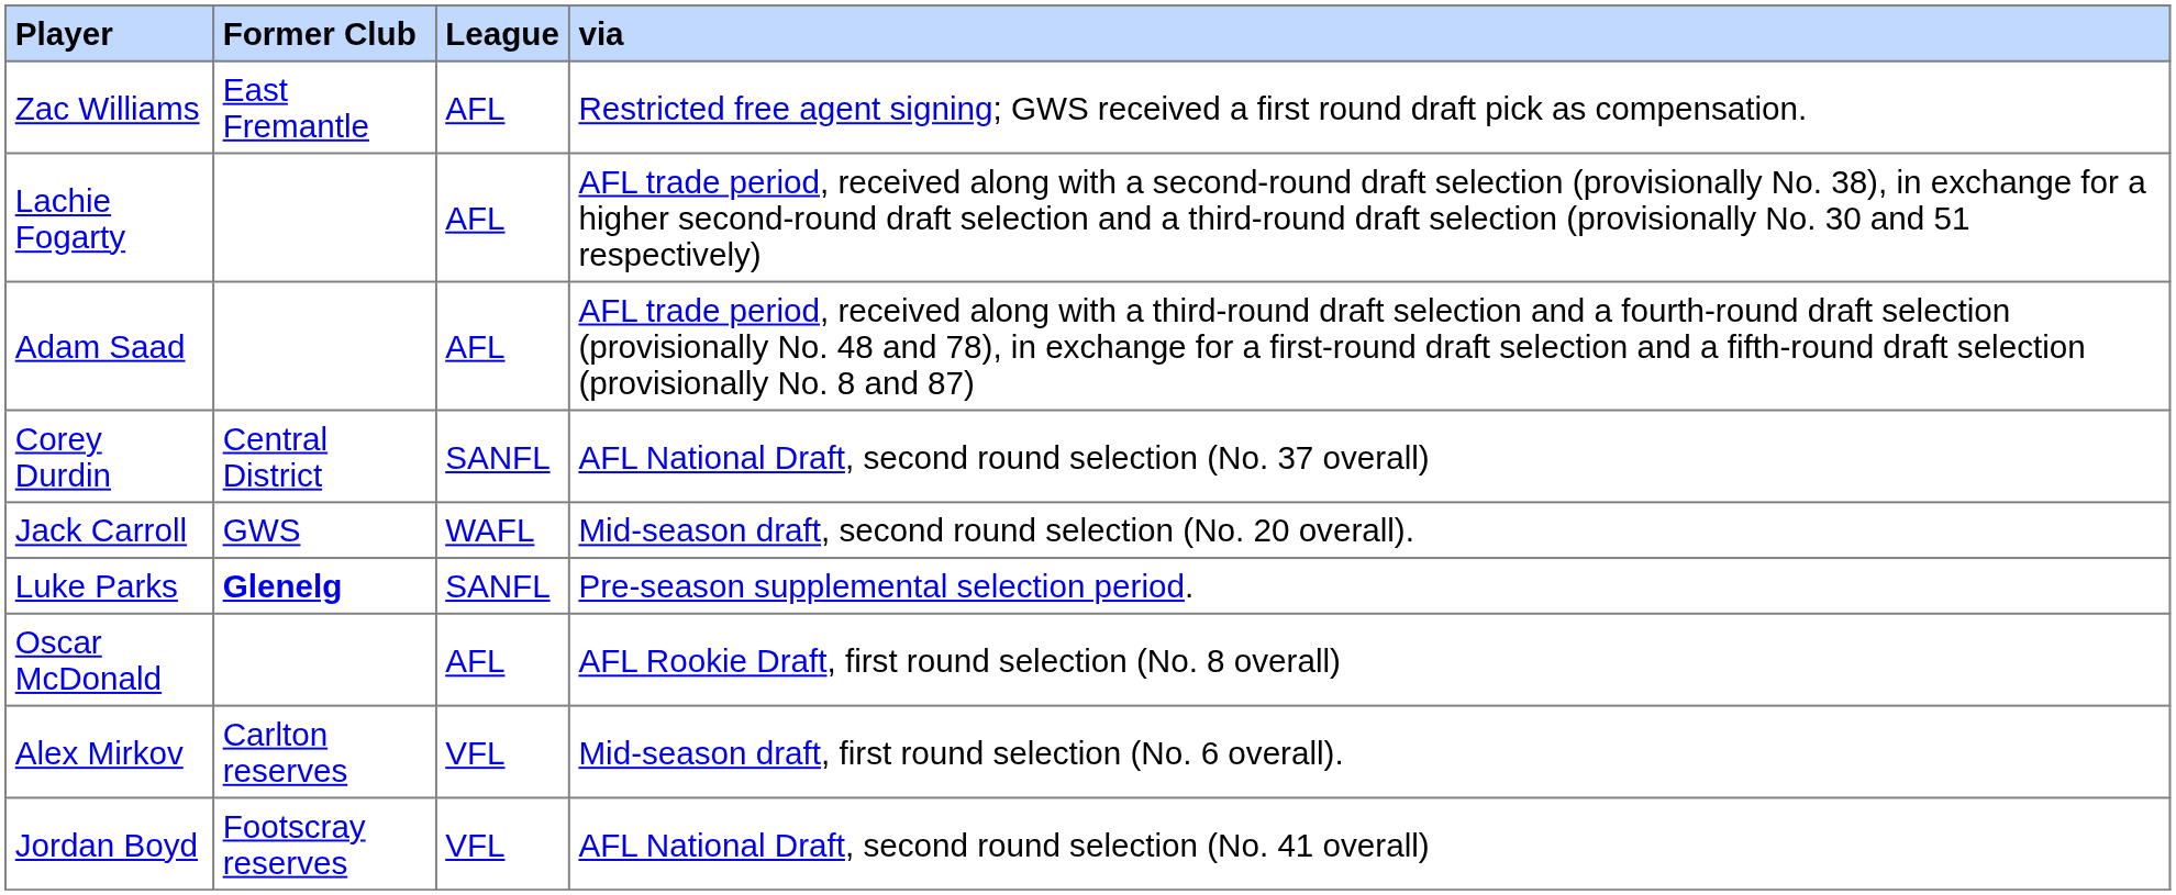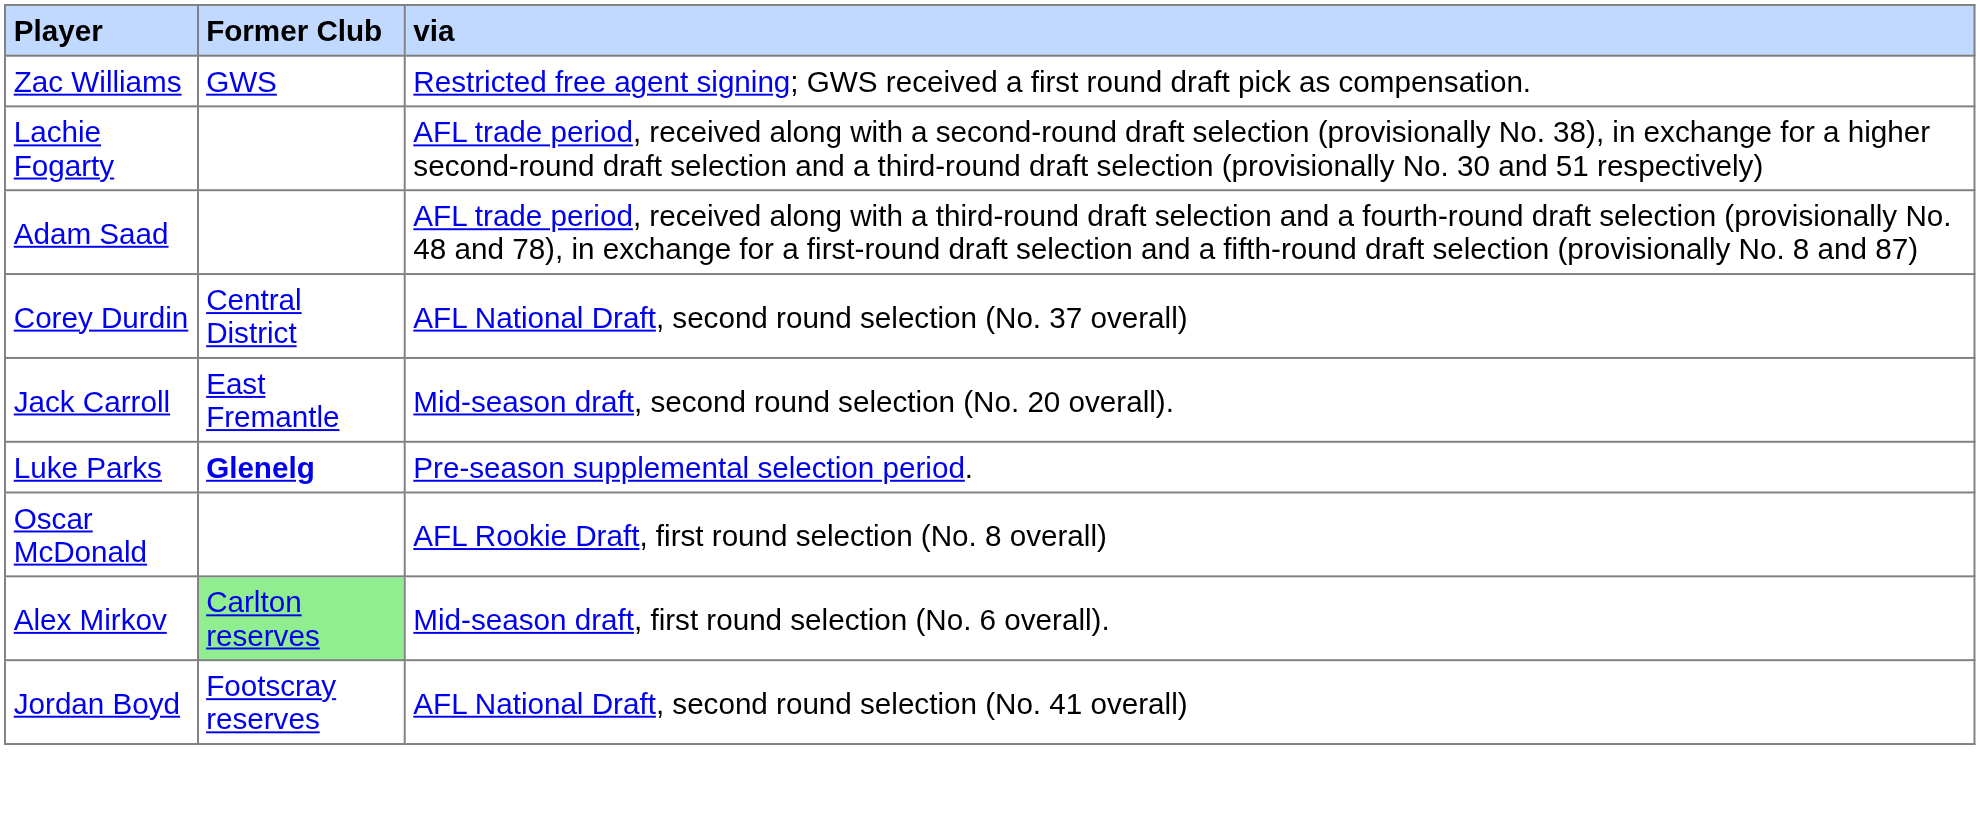 <table border="1" cellpadding="4" cellspacing="0"  style="text-align:left; font-size:95%; border-collapse:collapse; width:80%;">
 <tr style="background:#C1D8FF;">
 <th>Player</th>
 <th>Former Club</th>
-<th>League</th>
 <th>via</th>
 </tr>
 <tr>
 <td> <a href='#'>Zac Williams</a></td>
-<td><a href='#'>East Fremantle</a></td>
-<td><a href='#'>AFL</a></td>
+<td><a href='#'>GWS</a></td>
 <td><a href='#'>Restricted free agent signing</a>; GWS received a first round draft pick as compensation.</td>
 </tr>
 <tr>
 <td> <a href='#'>Lachie Fogarty</a></td>
 <td></td>
-<td><a href='#'>AFL</a></td>
 <td><a href='#'>AFL trade period</a>, received along with a second-round draft selection (provisionally No. 38), in exchange for a higher second-round draft selection and a third-round draft selection (provisionally No. 30 and 51 respectively)</td>
 </tr>
 <tr>
 <td> <a href='#'>Adam Saad</a></td>
 <td></td>
-<td><a href='#'>AFL</a></td>
 <td><a href='#'>AFL trade period</a>, received along with a third-round draft selection and a fourth-round draft selection (provisionally No. 48 and 78), in exchange for a first-round draft selection and a fifth-round draft selection (provisionally No. 8 and 87)</td>
 </tr>
 <tr>
 <td> <a href='#'>Corey Durdin</a></td>
 <td><a href='#'>Central District</a></td>
-<td><a href='#'>SANFL</a></td>
 <td><a href='#'>AFL National Draft</a>, second round selection (No. 37 overall)</td>
 </tr>
 <tr>
 <td> <a href='#'>Jack Carroll</a></td>
-<td><a href='#'>GWS</a></td>
-<td><a href='#'>WAFL</a></td>
+<td><a href='#'>East Fremantle</a></td>
 <td><a href='#'>Mid-season draft</a>, second round selection (No. 20 overall).</td>
 </tr>
 <tr>
 <td> <a href='#'>Luke Parks</a></td>
 <td><strong><a href='#'>Glenelg</a></strong></td>
-<td><a href='#'>SANFL</a></td>
 <td><a href='#'>Pre-season supplemental selection period</a>.</td>
 </tr>
 <tr>
 <td> <a href='#'>Oscar McDonald</a></td>
 <td></td>
-<td><a href='#'>AFL</a></td>
 <td><a href='#'>AFL Rookie Draft</a>, first round selection (No. 8 overall)</td>
 </tr>
 <tr>
 <td> <a href='#'>Alex Mirkov</a></td>
-<td><a href='#'>Carlton reserves</a></td>
-<td><a href='#'>VFL</a></td>
+<td style="background: lightgreen;"><a href='#'>Carlton reserves</a></td>
 <td><a href='#'>Mid-season draft</a>, first round selection (No. 6 overall).</td>
 </tr>
 <tr>
 <td> <a href='#'>Jordan Boyd</a></td>
 <td><a href='#'>Footscray reserves</a></td>
-<td><a href='#'>VFL</a></td>
 <td><a href='#'>AFL National Draft</a>, second round selection (No. 41 overall)</td>
 </tr>
 </table>
